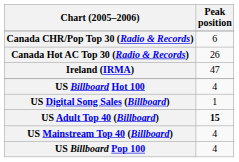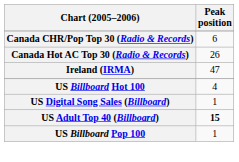 <table class="wikitable sortable plainrowheaders" style="text-align:center">
 <tr>
 <th>Chart (2005–2006)</th>
 <th>Peak<br>position</th>
 </tr>
 <tr>
 </tr>
 <tr>
 <th scope="row">Canada CHR/Pop Top 30 (<em><a href='#'>Radio & Records</a></em>)</th>
 <td>6</td>
 </tr>
 <tr>
 <th scope="row">Canada Hot AC Top 30 (<em><a href='#'>Radio & Records</a></em>)</th>
 <td>26</td>
 </tr>
 <tr>
 <th scope="row">Ireland (<a href='#'>IRMA</a>)</th>
 <td style="text-align:center">47</td>
 </tr>
 <tr>
 </tr>
 <tr>
 </tr>
 <tr>
 <th scope="row">US <a href='#'><em>Billboard</em></a> <a href='#'>Hot 100</a></th>
 <td>4</td>
 </tr>
 <tr>
 <th scope="row">US <a href='#'>Digital Song Sales</a> (<a href='#'><em>Billboard</em></a>)</th>
 <td>1</td>
 </tr>
 <tr>
 <th scope="row">US <a href='#'>Adult Top 40</a> (<a href='#'><em>Billboard</em></a>)</th>
 <td><strong>15</strong></td>
 </tr>
 <tr>
-<th scope="row">US <a href='#'>Mainstream Top 40</a> (<a href='#'><em>Billboard</em></a>)</th>
-<td>4</td>
-</tr>
-<tr>
 <th scope="row">US <em>Billboard</em> <a href='#'>Pop 100</a></th>
-<td>4</td>
+<td>1</td>
 </tr>
 </table>
